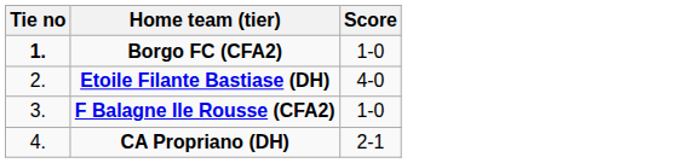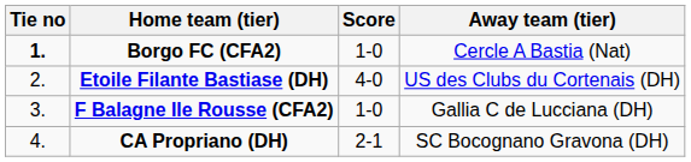 <table class="wikitable" style="text-align: center">
 <tr>
 <th>Tie no</th>
 <th>Home team (tier)</th>
 <th>Score</th>
+<th>Away team (tier)</th>
 </tr>
 <tr>
 <td><strong>1.</strong></td>
 <td><strong>Borgo FC (CFA2)</strong></td>
 <td>1-0 </td>
+<td><a href='#'>Cercle A Bastia</a> (Nat)</td>
 </tr>
 <tr>
 <td>2.</td>
 <td><strong><a href='#'>Etoile Filante Bastiase</a> (DH)</strong></td>
 <td>4-0</td>
+<td><a href='#'>US des Clubs du Cortenais</a> (DH)</td>
 </tr>
 <tr>
 <td>3.</td>
 <td><strong><a href='#'>F Balagne Ile Rousse</a> (CFA2)</strong></td>
 <td>1-0 </td>
+<td>Gallia C de Lucciana (DH)</td>
 </tr>
 <tr>
 <td>4.</td>
 <td><strong>CA Propriano (DH)</strong></td>
 <td>2-1 </td>
+<td>SC Bocognano Gravona (DH)</td>
 </tr>
 </table>
